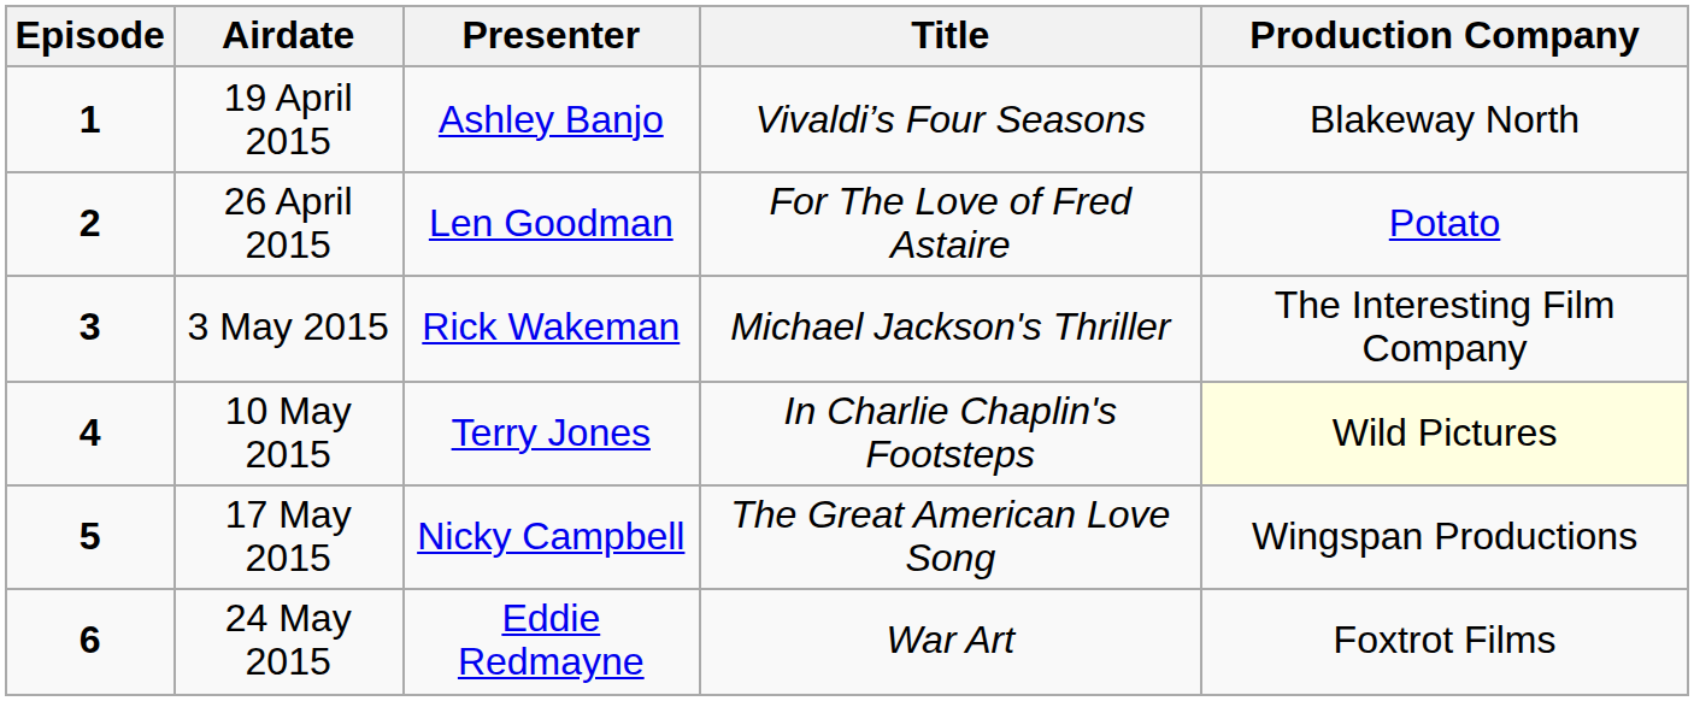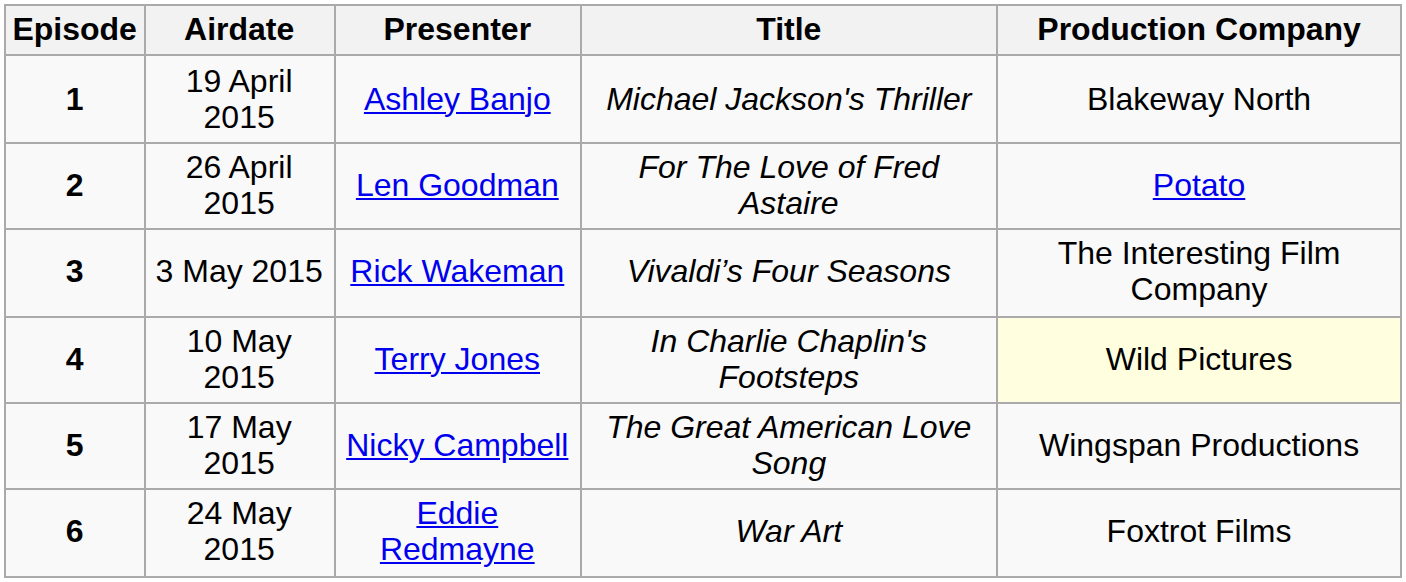 <table class="wikitable" width="699" style="text-align:center;">
 <tr>
 <th>Episode</th>
 <th>Airdate</th>
 <th>Presenter</th>
 <th>Title</th>
 <th>Production Company</th>
 </tr>
 <tr>
 <td><strong>1</strong></td>
 <td>19 April 2015</td>
 <td><a href='#'>Ashley Banjo</a></td>
-<td><em>Vivaldi’s Four Seasons</em></td>
+<td><em>Michael Jackson's Thriller</em></td>
 <td>Blakeway North</td>
 </tr>
 <tr>
 <td><strong>2</strong></td>
 <td>26 April 2015</td>
 <td><a href='#'>Len Goodman</a></td>
 <td><em>For The Love of Fred Astaire</em></td>
 <td><a href='#'>Potato</a></td>
 </tr>
 <tr>
 <td><strong>3</strong></td>
 <td>3 May 2015</td>
 <td><a href='#'>Rick Wakeman</a></td>
-<td><em>Michael Jackson's Thriller</em></td>
+<td><em>Vivaldi’s Four Seasons</em></td>
 <td>The Interesting Film Company</td>
 </tr>
 <tr>
 <td><strong>4</strong></td>
 <td>10 May 2015</td>
 <td><a href='#'>Terry Jones</a></td>
 <td><em>In Charlie Chaplin's Footsteps</em></td>
 <td style="background: lightyellow;">Wild Pictures</td>
 </tr>
 <tr>
 <td><strong>5</strong></td>
 <td>17 May 2015</td>
 <td><a href='#'>Nicky Campbell</a></td>
 <td><em>The Great American Love Song</em></td>
 <td>Wingspan Productions</td>
 </tr>
 <tr>
 <td><strong>6</strong></td>
 <td>24 May 2015</td>
 <td><a href='#'>Eddie Redmayne</a></td>
 <td><em>War Art</em></td>
 <td>Foxtrot Films</td>
 </tr>
 <tr>
 </tr>
 </table>
